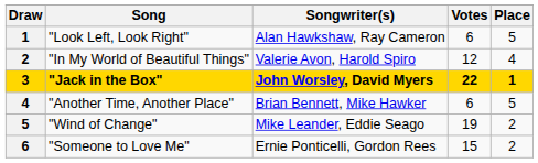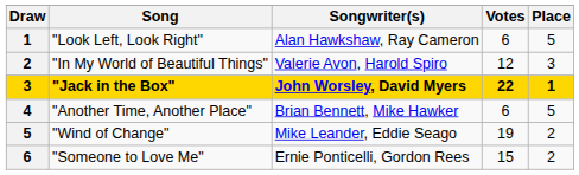 <table class="sortable wikitable plainrowheaders" style="margin: 1em auto 1em auto; text-align:center;">
 <tr>
 </tr>
 <tr>
 <th scope="col">Draw</th>
 <th scope="col">Song</th>
 <th scope="col" class="unsortable">Songwriter(s)</th>
 <th scope="col">Votes</th>
 <th scope="col">Place</th>
 </tr>
 <tr>
 <th scope="row" style="text-align:center;">1</th>
 <td align=left>"Look Left, Look Right"</td>
 <td align=left><a href='#'>Alan Hawkshaw</a>, Ray Cameron</td>
 <td>6</td>
 <td>5</td>
 </tr>
 <tr>
 <th scope="row" style="text-align:center;">2</th>
 <td align=left>"In My World of Beautiful Things"</td>
 <td align=left><a href='#'>Valerie Avon</a>, <a href='#'>Harold Spiro</a></td>
 <td>12</td>
-<td>4</td>
+<td>3</td>
 </tr>
 <tr style="background:gold; font-weight:bold;">
 <th scope="row" style="text-align:center; font-weight:bold; background:gold;">3</th>
 <td align=left>"Jack in the Box"</td>
 <td align=left><a href='#'>John Worsley</a>, David Myers</td>
 <td>22</td>
 <td>1</td>
 </tr>
 <tr>
 <th scope="row" style="text-align:center;">4</th>
 <td align=left>"Another Time, Another Place"</td>
 <td align=left><a href='#'>Brian Bennett</a>, <a href='#'>Mike Hawker</a></td>
 <td>6</td>
 <td>5</td>
 </tr>
 <tr>
 <th scope="row" style="text-align:center;">5</th>
 <td align=left>"Wind of Change"</td>
 <td align=left><a href='#'>Mike Leander</a>, Eddie Seago</td>
 <td>19</td>
 <td>2</td>
 </tr>
 <tr>
 <th scope="row" style="text-align:center;">6</th>
 <td align=left>"Someone to Love Me"</td>
 <td align=left>Ernie Ponticelli, Gordon Rees</td>
 <td>15</td>
 <td>2</td>
 </tr>
 </table>
